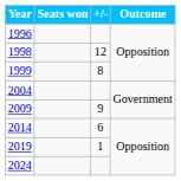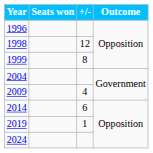 <table class="wikitable sortable">
 <tr>
 <th style="background-color:#00BFFF; color:white">Year</th>
 <th style="background-color:#00BFFF; color:white">Seats won</th>
 <th style="background-color:#00BFFF; color:white">+/-</th>
 <th style="background-color:#00BFFF; color:white">Outcome</th>
 </tr>
 <tr style="text-align:center;">
 <td><a href='#'>1996</a></td>
 <td></td>
 <td></td>
 <td rowspan=3>Opposition</td>
 </tr>
 <tr style="text-align:center;">
 <td><a href='#'>1998</a></td>
 <td></td>
 <td>12</td>
 </tr>
 <tr style="text-align:center;">
 <td><a href='#'>1999</a></td>
 <td></td>
 <td>8</td>
 </tr>
 <tr style="text-align:center;">
 <td><a href='#'>2004</a></td>
 <td></td>
 <td></td>
 <td rowspan="2">Government</td>
 </tr>
 <tr style="text-align:center;">
 <td><a href='#'>2009</a></td>
 <td></td>
-<td> 9</td>
+<td> 4</td>
 </tr>
 <tr style="text-align:center;">
 <td><a href='#'>2014</a></td>
 <td></td>
 <td> 6</td>
 <td rowspan="3">Opposition</td>
 </tr>
 <tr style="text-align:center;">
 <td><a href='#'>2019</a></td>
 <td></td>
 <td> 1</td>
 </tr>
 <tr style="text-align:center;">
 <td><a href='#'>2024</a></td>
 <td></td>
 <td></td>
 </tr>
 </table>
